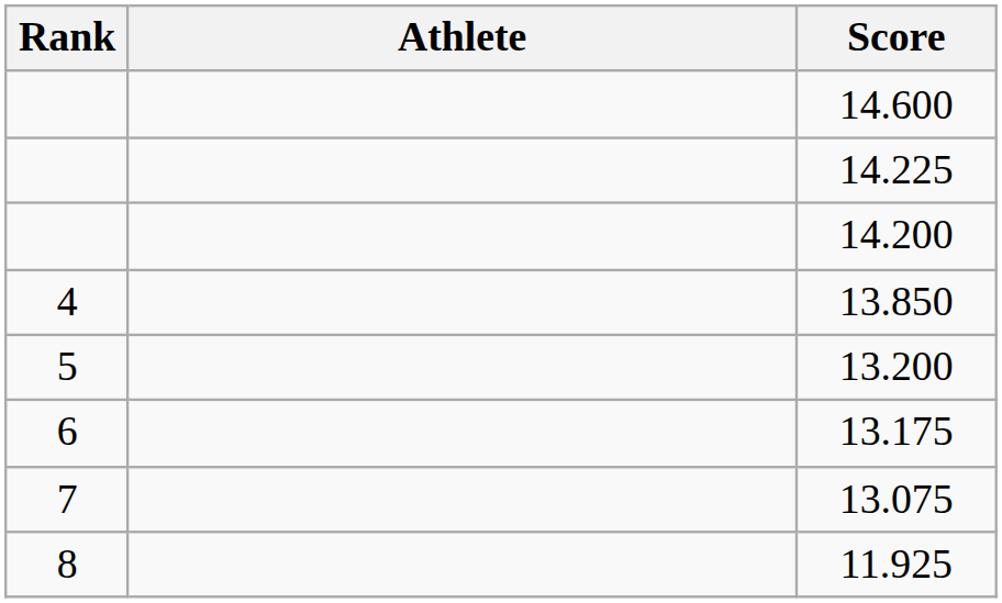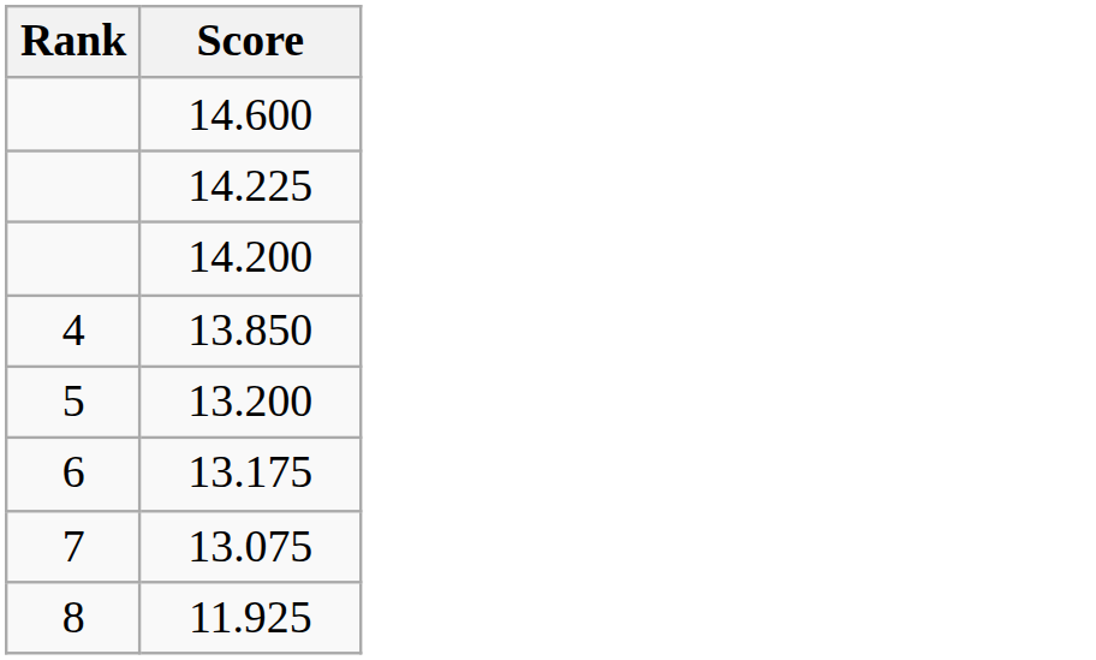 <table class=wikitable style="text-align:center">
 <tr>
 <th width=40>Rank</th>
-<th width=250>Athlete</th>
 <th width=70>Score</th>
 </tr>
 <tr>
 <td></td>
-<td align=left></td>
 <td>14.600</td>
 </tr>
 <tr>
 <td></td>
-<td align=left></td>
 <td>14.225</td>
 </tr>
 <tr>
 <td></td>
-<td align=left></td>
 <td>14.200</td>
 </tr>
 <tr>
 <td>4</td>
-<td align=left></td>
 <td>13.850</td>
 </tr>
 <tr>
 <td>5</td>
-<td align=left></td>
 <td>13.200</td>
 </tr>
 <tr>
 <td>6</td>
-<td align=left></td>
 <td>13.175</td>
 </tr>
 <tr>
 <td>7</td>
-<td align=left></td>
 <td>13.075</td>
 </tr>
 <tr>
 <td>8</td>
-<td align=left></td>
 <td>11.925</td>
 </tr>
 </table>
